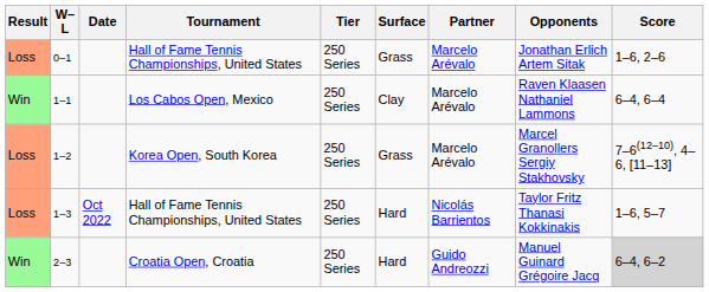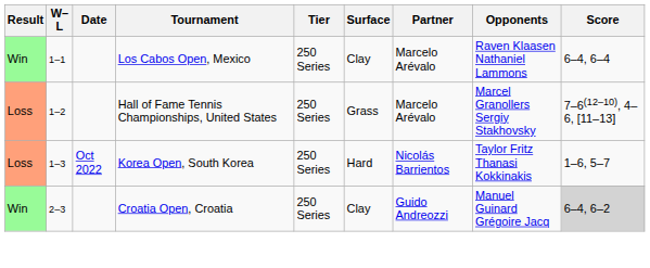 <table class="sortable wikitable">
 <tr>
 <th>Result</th>
 <th class="unsortable">W–L</th>
 <th>Date</th>
 <th>Tournament</th>
 <th>Tier</th>
 <th>Surface</th>
 <th>Partner</th>
 <th>Opponents</th>
 <th class="unsortable">Score</th>
-</tr>
-<tr>
-<td bgcolor=FFA07A>Loss</td>
-<td><small>0–1</small></td>
-<td><a href='#'></a></td>
-<td><a href='#'>Hall of Fame Tennis Championships</a>, United States</td>
-<td>250 Series</td>
-<td>Grass</td>
-<td> <a href='#'>Marcelo Arévalo</a></td>
-<td> <a href='#'>Jonathan Erlich</a><br> <a href='#'>Artem Sitak</a></td>
-<td>1–6, 2–6</td>
 </tr>
 <tr>
 <td bgcolor=98FB98>Win</td>
 <td><small>1–1</small></td>
 <td><a href='#'></a></td>
 <td><a href='#'>Los Cabos Open</a>, Mexico</td>
 <td>250 Series</td>
 <td>Clay</td>
 <td> Marcelo Arévalo</td>
 <td> <a href='#'>Raven Klaasen</a> <br> <a href='#'>Nathaniel Lammons</a></td>
 <td>6–4, 6–4</td>
 </tr>
 <tr>
 <td bgcolor=FFA07A>Loss</td>
 <td><small>1–2</small></td>
 <td><a href='#'></a></td>
-<td><a href='#'>Korea Open</a>, South Korea</td>
+<td>Hall of Fame Tennis Championships, United States</td>
 <td>250 Series</td>
 <td>Grass</td>
 <td> Marcelo Arévalo</td>
 <td> <a href='#'>Marcel Granollers</a><br> <a href='#'>Sergiy Stakhovsky</a></td>
 <td>7–6<sup>(12–10)</sup>, 4–6, [11–13]</td>
 </tr>
 <tr>
 <td bgcolor=FFA07A>Loss</td>
 <td><small>1–3</small></td>
 <td><a href='#'>Oct 2022</a></td>
-<td>Hall of Fame Tennis Championships, United States</td>
+<td><a href='#'>Korea Open</a>, South Korea</td>
 <td>250 Series</td>
 <td>Hard</td>
 <td> <a href='#'>Nicolás Barrientos</a></td>
 <td> <a href='#'>Taylor Fritz</a><br> <a href='#'>Thanasi Kokkinakis</a></td>
 <td>1–6, 5–7</td>
 </tr>
 <tr>
 <td bgcolor=98FB98>Win</td>
 <td><small>2–3</small></td>
 <td><a href='#'></a></td>
 <td><a href='#'>Croatia Open</a>, Croatia</td>
 <td>250 Series</td>
-<td>Hard</td>
+<td>Clay</td>
 <td> <a href='#'>Guido Andreozzi</a></td>
 <td> <a href='#'>Manuel Guinard</a><br> <a href='#'>Grégoire Jacq</a></td>
 <td style="background: lightgrey;">6–4, 6–2</td>
 </tr>
 </table>
